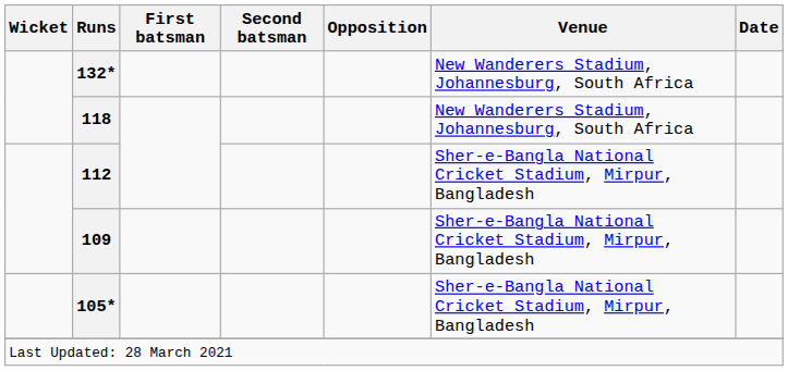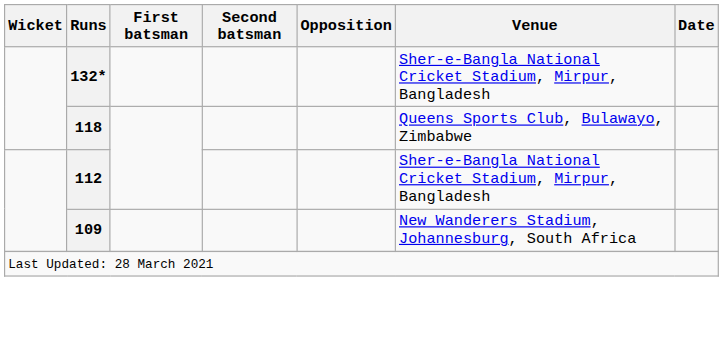 <table class="wikitable plainrowheaders sortable">
 <tr>
 <th scope=col>Wicket</th>
 <th scope=col>Runs</th>
 <th scope=col>First batsman</th>
 <th scope=col>Second batsman</th>
 <th scope=col>Opposition</th>
 <th scope=col>Venue</th>
 <th scope=col>Date</th>
 </tr>
 <tr>
 <td align=center rowspan=2></td>
 <th scope=row style=text-align:center;>132*</th>
 <td></td>
 <td></td>
 <td></td>
-<td><a href='#'>New Wanderers Stadium</a>, <a href='#'>Johannesburg</a>, South Africa</td>
+<td><a href='#'>Sher-e-Bangla National Cricket Stadium</a>, <a href='#'>Mirpur</a>, Bangladesh</td>
 <td></td>
 </tr>
 <tr>
 <th scope=row style=text-align:center;>118</th>
 <td rowspan=2></td>
 <td></td>
 <td></td>
-<td><a href='#'>New Wanderers Stadium</a>, <a href='#'>Johannesburg</a>, South Africa</td>
+<td><a href='#'>Queens Sports Club</a>, <a href='#'>Bulawayo</a>, Zimbabwe</td>
 <td></td>
 </tr>
 <tr>
 <td align=center rowspan=2></td>
 <th scope=row style=text-align:center;>112</th>
 <td></td>
 <td></td>
 <td><a href='#'>Sher-e-Bangla National Cricket Stadium</a>, <a href='#'>Mirpur</a>, Bangladesh</td>
 <td></td>
 </tr>
 <tr>
 <th scope=row style=text-align:center;>109</th>
 <td></td>
 <td></td>
 <td></td>
-<td><a href='#'>Sher-e-Bangla National Cricket Stadium</a>, <a href='#'>Mirpur</a>, Bangladesh</td>
-<td></td>
-</tr>
-<tr>
-<td align=center></td>
-<th scope=row style=text-align:center;>105*</th>
-<td></td>
-<td></td>
-<td></td>
-<td><a href='#'>Sher-e-Bangla National Cricket Stadium</a>, <a href='#'>Mirpur</a>, Bangladesh</td>
+<td><a href='#'>New Wanderers Stadium</a>, <a href='#'>Johannesburg</a>, South Africa</td>
 <td></td>
 </tr>
 <tr>
 </tr>
 <tr class=sortbottom>
 <td colspan=7><small>Last Updated: 28 March 2021</small></td>
 </tr>
 </table>
